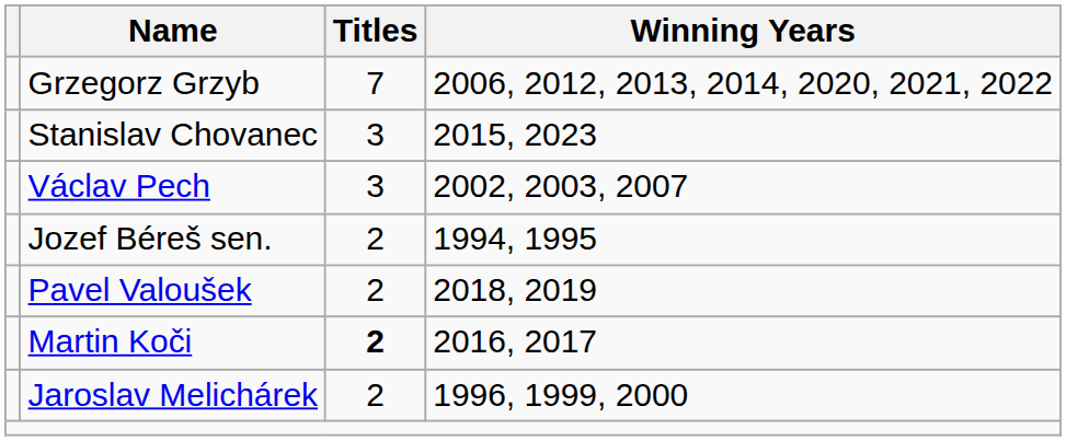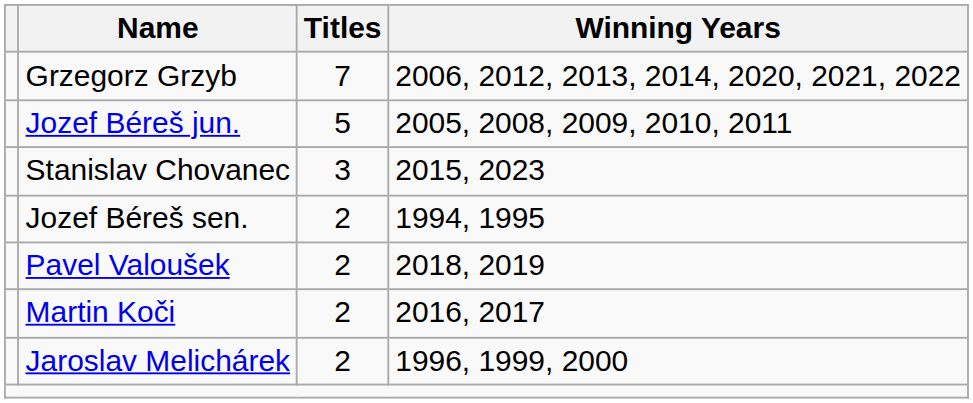 <table class="wikitable">
 <tr>
 <th></th>
 <th>Name</th>
 <th>Titles</th>
 <th>Winning Years</th>
 </tr>
 <tr>
 <td></td>
 <td>Grzegorz Grzyb</td>
 <td style="text-align:center;">7</td>
 <td>2006, 2012, 2013, 2014, 2020, 2021, 2022</td>
 </tr>
 <tr>
 <td></td>
+<td><a href='#'>Jozef Béreš jun.</a></td>
+<td style="text-align:center;">5</td>
+<td>2005, 2008, 2009, 2010, 2011</td>
+</tr>
+<tr>
+<td></td>
 <td>Stanislav Chovanec</td>
 <td style="text-align:center;">3</td>
 <td>2015, 2023</td>
-</tr>
-<tr>
-<td></td>
-<td><a href='#'>Václav Pech</a></td>
-<td style="text-align:center;">3</td>
-<td>2002, 2003, 2007</td>
 </tr>
 <tr>
 <td></td>
 <td>Jozef Béreš sen.</td>
 <td style="text-align:center;">2</td>
 <td>1994, 1995</td>
 </tr>
 <tr>
 <td></td>
 <td><a href='#'>Pavel Valoušek</a></td>
 <td style="text-align:center;">2</td>
 <td>2018, 2019</td>
 </tr>
 <tr>
 <td></td>
 <td><a href='#'>Martin Koči</a></td>
-<td style="text-align:center;"><strong>2</strong></td>
+<td style="text-align:center;">2</td>
 <td>2016, 2017</td>
 </tr>
 <tr>
 <td></td>
 <td><a href='#'>Jaroslav Melichárek</a></td>
 <td style="text-align:center;">2</td>
 <td>1996, 1999, 2000</td>
 </tr>
 <tr>
 <td colspan="4"></td>
 </tr>
 </table>
